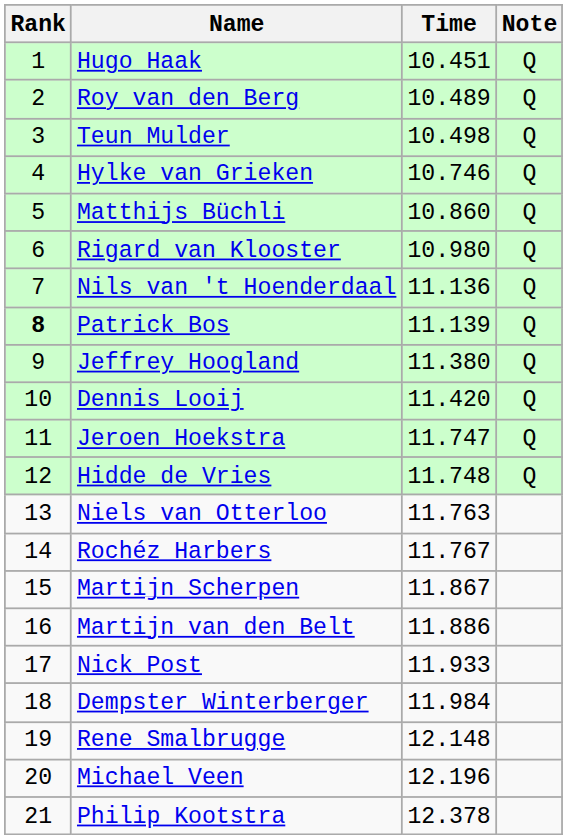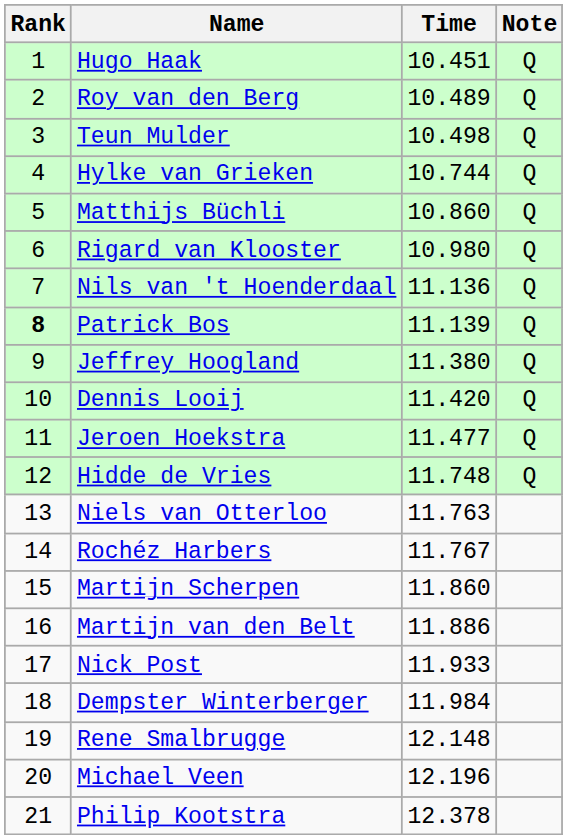 <table class="wikitable sortable" style="text-align:center">
 <tr>
 <th>Rank</th>
 <th>Name</th>
 <th>Time</th>
 <th>Note</th>
 </tr>
 <tr bgcolor=ccffcc>
 <td>1</td>
 <td align=left><a href='#'>Hugo Haak</a></td>
 <td>10.451</td>
 <td>Q</td>
 </tr>
 <tr bgcolor=ccffcc>
 <td>2</td>
 <td align=left><a href='#'>Roy van den Berg</a></td>
 <td>10.489</td>
 <td>Q</td>
 </tr>
 <tr bgcolor=ccffcc>
 <td>3</td>
 <td align=left><a href='#'>Teun Mulder</a></td>
 <td>10.498</td>
 <td>Q</td>
 </tr>
 <tr bgcolor=ccffcc>
 <td>4</td>
 <td align=left><a href='#'>Hylke van Grieken</a></td>
-<td>10.746</td>
+<td>10.744</td>
 <td>Q</td>
 </tr>
 <tr bgcolor=ccffcc>
 <td>5</td>
 <td align=left><a href='#'>Matthijs Büchli</a></td>
 <td>10.860</td>
 <td>Q</td>
 </tr>
 <tr bgcolor=ccffcc>
 <td>6</td>
 <td align=left><a href='#'>Rigard van Klooster</a></td>
 <td>10.980</td>
 <td>Q</td>
 </tr>
 <tr bgcolor=ccffcc>
 <td>7</td>
 <td align=left><a href='#'>Nils van 't Hoenderdaal</a></td>
 <td>11.136</td>
 <td>Q</td>
 </tr>
 <tr bgcolor=ccffcc>
 <td><strong>8</strong></td>
 <td align=left><a href='#'>Patrick Bos</a></td>
 <td>11.139</td>
 <td>Q</td>
 </tr>
 <tr bgcolor=ccffcc>
 <td>9</td>
 <td align=left><a href='#'>Jeffrey Hoogland</a></td>
 <td>11.380</td>
 <td>Q</td>
 </tr>
 <tr bgcolor=ccffcc>
 <td>10</td>
 <td align=left><a href='#'>Dennis Looij</a></td>
 <td>11.420</td>
 <td>Q</td>
 </tr>
 <tr bgcolor=ccffcc>
 <td>11</td>
 <td align=left><a href='#'>Jeroen Hoekstra</a></td>
-<td>11.747</td>
+<td>11.477</td>
 <td>Q</td>
 </tr>
 <tr bgcolor=ccffcc>
 <td>12</td>
 <td align=left><a href='#'>Hidde de Vries</a></td>
 <td>11.748</td>
 <td>Q</td>
 </tr>
 <tr>
 <td>13</td>
 <td align=left><a href='#'>Niels van Otterloo</a></td>
 <td>11.763</td>
 <td></td>
 </tr>
 <tr>
 <td>14</td>
 <td align=left><a href='#'>Rochéz Harbers</a></td>
 <td>11.767</td>
 <td></td>
 </tr>
 <tr>
 <td>15</td>
 <td align=left><a href='#'>Martijn Scherpen</a></td>
-<td>11.867</td>
+<td>11.860</td>
 <td></td>
 </tr>
 <tr>
 <td>16</td>
 <td align=left><a href='#'>Martijn van den Belt</a></td>
 <td>11.886</td>
 <td></td>
 </tr>
 <tr>
 <td>17</td>
 <td align=left><a href='#'>Nick Post</a></td>
 <td>11.933</td>
 <td></td>
 </tr>
 <tr>
 <td>18</td>
 <td align=left><a href='#'>Dempster Winterberger</a></td>
 <td>11.984</td>
 <td></td>
 </tr>
 <tr>
 <td>19</td>
 <td align=left><a href='#'>Rene Smalbrugge</a></td>
 <td>12.148</td>
 <td></td>
 </tr>
 <tr>
 <td>20</td>
 <td align=left><a href='#'>Michael Veen</a></td>
 <td>12.196</td>
 <td></td>
 </tr>
 <tr>
 <td>21</td>
 <td align=left><a href='#'>Philip Kootstra</a></td>
 <td>12.378</td>
 <td></td>
 </tr>
 </table>
